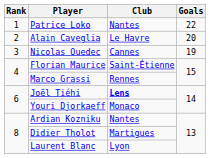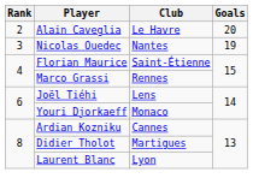 <table class="wikitable" style="text-align:center">
 <tr>
 <th>Rank</th>
 <th>Player</th>
 <th>Club</th>
 <th>Goals</th>
-</tr>
-<tr>
-<td>1</td>
-<td align="left"> <a href='#'>Patrice Loko</a></td>
-<td align="left"><a href='#'>Nantes</a></td>
-<td>22</td>
 </tr>
 <tr>
 <td>2</td>
 <td align="left"> <a href='#'>Alain Caveglia</a></td>
 <td align="left"><a href='#'>Le Havre</a></td>
 <td>20</td>
 </tr>
 <tr>
 <td>3</td>
 <td align="left"> <a href='#'>Nicolas Ouedec</a></td>
-<td align="left"><a href='#'>Cannes</a></td>
+<td align="left"><a href='#'>Nantes</a></td>
 <td>19</td>
 </tr>
 <tr>
 <td rowspan="2">4</td>
 <td align="left"> <a href='#'>Florian Maurice</a></td>
 <td align="left"><a href='#'>Saint-Étienne</a></td>
 <td rowspan="2">15</td>
 </tr>
 <tr>
 <td align="left"> <a href='#'>Marco Grassi</a></td>
 <td align="left"><a href='#'>Rennes</a></td>
 </tr>
 <tr>
 <td rowspan="2">6</td>
 <td align="left"> <a href='#'>Joël Tiéhi</a></td>
-<td align="left"><strong><a href='#'>Lens</a></strong></td>
+<td align="left"><a href='#'>Lens</a></td>
 <td rowspan="2">14</td>
 </tr>
 <tr>
 <td align="left"> <a href='#'>Youri Djorkaeff</a></td>
 <td align="left"><a href='#'>Monaco</a></td>
 </tr>
 <tr>
 <td rowspan="3">8</td>
 <td align="left"> <a href='#'>Ardian Kozniku</a></td>
-<td align="left"><a href='#'>Nantes</a></td>
+<td align="left"><a href='#'>Cannes</a></td>
 <td rowspan="3">13</td>
 </tr>
 <tr>
 <td align="left"> <a href='#'>Didier Tholot</a></td>
 <td align="left"><a href='#'>Martigues</a></td>
 </tr>
 <tr>
 <td align="left"> <a href='#'>Laurent Blanc</a></td>
 <td align="left"><a href='#'>Lyon</a></td>
 </tr>
 </table>
